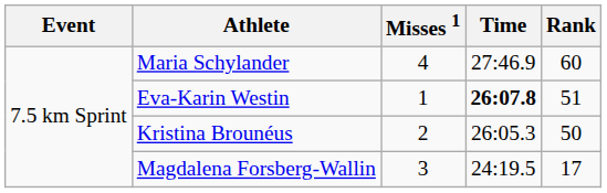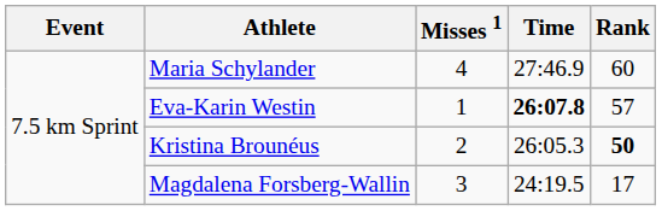 <table class="wikitable" style="font-size:90%">
 <tr>
 <th>Event</th>
 <th>Athlete</th>
 <th>Misses <sup>1</sup></th>
 <th>Time</th>
 <th>Rank</th>
 </tr>
 <tr>
 <td rowspan="4">7.5 km Sprint</td>
 <td><a href='#'>Maria Schylander</a></td>
 <td align="center">4</td>
 <td align="center">27:46.9</td>
 <td align="center">60</td>
 </tr>
 <tr>
 <td><a href='#'>Eva-Karin Westin</a></td>
 <td align="center">1</td>
 <td align="center"><strong>26:07.8</strong></td>
-<td align="center">51</td>
+<td align="center">57</td>
 </tr>
 <tr>
 <td><a href='#'>Kristina Brounéus</a></td>
 <td align="center">2</td>
 <td align="center">26:05.3</td>
-<td align="center">50</td>
+<td align="center"><strong>50</strong></td>
 </tr>
 <tr>
 <td><a href='#'>Magdalena Forsberg-Wallin</a></td>
 <td align="center">3</td>
 <td align="center">24:19.5</td>
 <td align="center">17</td>
 </tr>
 </table>
